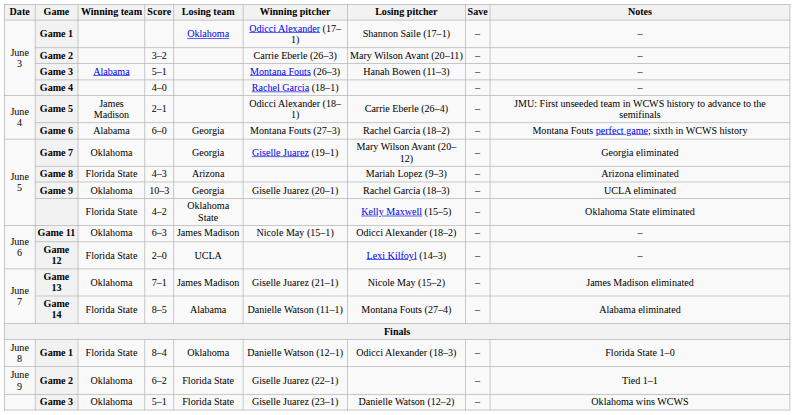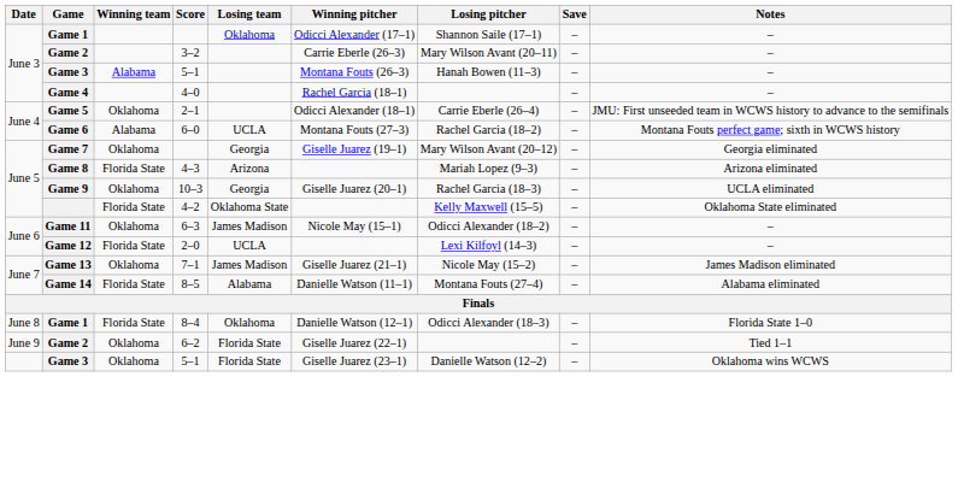 <table class="wikitable plainrowheaders" style="text-align:center">
 <tr>
 <th scope="col">Date</th>
 <th scope="col">Game</th>
 <th scope="col">Winning team</th>
 <th scope="col">Score</th>
 <th scope="col">Losing team</th>
 <th scope="col">Winning pitcher</th>
 <th scope="col">Losing pitcher</th>
 <th scope="col">Save</th>
 <th scope="col">Notes</th>
 </tr>
 <tr>
 <td rowspan=4>June 3</td>
 <th scope="row" style="text-align:center">Game 1</th>
 <td></td>
 <td></td>
 <td><a href='#'>Oklahoma</a></td>
 <td><a href='#'>Odicci Alexander</a> (17–1)</td>
 <td>Shannon Saile (17–1)</td>
 <td>–</td>
 <td>–</td>
 </tr>
 <tr>
 <th scope="row" style="text-align:center">Game 2</th>
 <td></td>
 <td>3–2</td>
 <td></td>
 <td>Carrie Eberle (26–3)</td>
 <td>Mary Wilson Avant (20–11)</td>
 <td>–</td>
 <td>–</td>
 </tr>
 <tr>
 <th scope="row" style="text-align:center">Game 3</th>
 <td><a href='#'>Alabama</a></td>
 <td>5–1</td>
 <td></td>
 <td><a href='#'>Montana Fouts</a> (26–3)</td>
 <td>Hanah Bowen (11–3)</td>
 <td>–</td>
 <td>–</td>
 </tr>
 <tr>
 <th scope="row" style="text-align:center">Game 4</th>
 <td></td>
 <td>4–0</td>
 <td></td>
 <td><a href='#'>Rachel Garcia</a> (18–1)</td>
 <td></td>
 <td>–</td>
 <td>–</td>
 </tr>
 <tr>
 <td rowspan=2>June 4</td>
 <th scope="row" style="text-align:center">Game 5</th>
-<td>James Madison</td>
+<td>Oklahoma</td>
 <td>2–1</td>
 <td></td>
 <td>Odicci Alexander (18–1)</td>
 <td>Carrie Eberle (26–4)</td>
 <td>–</td>
 <td>JMU: First unseeded team in WCWS history to advance to the semifinals</td>
 </tr>
 <tr>
 <th scope="row" style="text-align:center">Game 6</th>
 <td>Alabama</td>
 <td>6–0</td>
-<td>Georgia</td>
+<td>UCLA</td>
 <td>Montana Fouts (27–3)</td>
 <td>Rachel Garcia (18–2)</td>
 <td>–</td>
 <td>Montana Fouts <a href='#'>perfect game</a>; sixth in WCWS history</td>
 </tr>
 <tr>
 <td rowspan=4>June 5</td>
 <th scope="row" style="text-align:center">Game 7</th>
 <td>Oklahoma</td>
 <td></td>
 <td>Georgia</td>
 <td><a href='#'>Giselle Juarez</a> (19–1)</td>
 <td>Mary Wilson Avant (20–12)</td>
 <td>–</td>
 <td>Georgia eliminated</td>
 </tr>
 <tr>
 <th scope="row" style="text-align:center">Game 8</th>
 <td>Florida State</td>
 <td>4–3</td>
 <td>Arizona</td>
 <td></td>
 <td>Mariah Lopez (9–3)</td>
 <td>–</td>
 <td>Arizona eliminated</td>
 </tr>
 <tr>
 <th scope="row" style="text-align:center">Game 9</th>
 <td>Oklahoma</td>
 <td>10–3</td>
 <td>Georgia</td>
 <td>Giselle Juarez (20–1)</td>
 <td>Rachel Garcia (18–3)</td>
 <td>–</td>
 <td>UCLA eliminated</td>
 </tr>
 <tr>
 <th scope="row" style="text-align:center"></th>
 <td>Florida State</td>
 <td>4–2</td>
 <td>Oklahoma State</td>
 <td></td>
 <td><a href='#'>Kelly Maxwell</a> (15–5)</td>
 <td>–</td>
 <td>Oklahoma State eliminated</td>
 </tr>
 <tr>
 <td rowspan=2>June 6</td>
 <th scope="row" style="text-align:center">Game 11</th>
 <td>Oklahoma</td>
 <td>6–3</td>
 <td>James Madison</td>
 <td>Nicole May (15–1)</td>
 <td>Odicci Alexander (18–2)</td>
 <td>–</td>
 <td>–</td>
 </tr>
 <tr>
 <th scope="row" style="text-align:center">Game 12</th>
 <td>Florida State</td>
 <td>2–0</td>
 <td>UCLA</td>
 <td></td>
 <td><a href='#'>Lexi Kilfoyl</a> (14–3)</td>
 <td>–</td>
 <td>–</td>
 </tr>
 <tr>
 <td rowspan=2>June 7</td>
 <th scope="row" style="text-align:center">Game 13</th>
 <td>Oklahoma</td>
 <td>7–1</td>
 <td>James Madison</td>
 <td>Giselle Juarez (21–1)</td>
 <td>Nicole May (15–2)</td>
 <td>–</td>
 <td>James Madison eliminated</td>
 </tr>
 <tr>
 <th scope="row" style="text-align:center">Game 14</th>
 <td>Florida State</td>
 <td>8–5</td>
 <td>Alabama</td>
 <td>Danielle Watson (11–1)</td>
 <td>Montana Fouts (27–4)</td>
 <td>–</td>
 <td>Alabama eliminated</td>
 </tr>
 <tr>
 <th colspan=10>Finals</th>
 </tr>
 <tr>
 <td>June 8</td>
 <th scope="row" style="text-align:center">Game 1</th>
 <td>Florida State</td>
 <td>8–4</td>
 <td>Oklahoma</td>
 <td>Danielle Watson (12–1)</td>
 <td>Odicci Alexander (18–3)</td>
 <td>–</td>
 <td>Florida State 1–0</td>
 </tr>
 <tr>
 <td>June 9</td>
 <th scope="row" style="text-align:center">Game 2</th>
 <td>Oklahoma</td>
 <td>6–2</td>
 <td>Florida State</td>
 <td>Giselle Juarez (22–1)</td>
 <td></td>
 <td>–</td>
 <td>Tied 1–1</td>
 </tr>
 <tr>
 <td></td>
 <th scope="row" style="text-align:center">Game 3</th>
 <td>Oklahoma</td>
 <td>5–1</td>
 <td>Florida State</td>
 <td>Giselle Juarez (23–1)</td>
 <td>Danielle Watson (12–2)</td>
 <td>–</td>
 <td>Oklahoma wins WCWS</td>
 </tr>
 </table>
